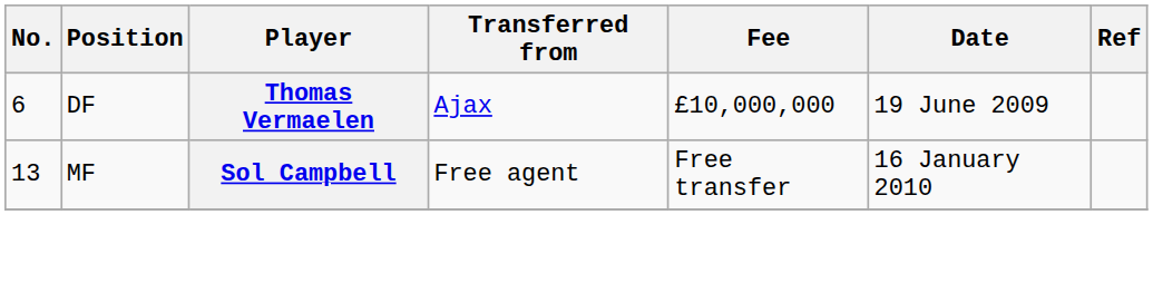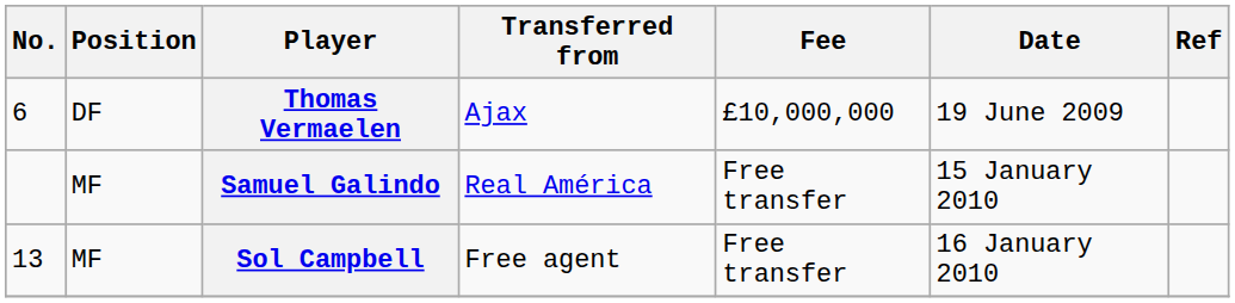 <table class="wikitable plainrowheaders" style="text-align:center; text-align:left">
 <tr>
 <th scope="col">No.</th>
 <th scope="col">Position</th>
 <th scope="col">Player</th>
 <th scope="col">Transferred from</th>
 <th scope="col">Fee</th>
 <th scope="col">Date</th>
 <th scope="col">Ref</th>
 </tr>
 <tr>
 <td>6</td>
 <td>DF</td>
 <th scope="row"><a href='#'>Thomas Vermaelen</a></th>
 <td><a href='#'>Ajax</a></td>
 <td>£10,000,000</td>
 <td>19 June 2009</td>
 <td></td>
 </tr>
 <tr>
+<td></td>
+<td>MF</td>
+<th scope="row"><a href='#'>Samuel Galindo</a></th>
+<td><a href='#'>Real América</a></td>
+<td>Free transfer</td>
+<td>15 January 2010</td>
+<td></td>
+</tr>
+<tr>
 <td>13</td>
 <td>MF</td>
 <th scope="row"><a href='#'>Sol Campbell</a></th>
 <td>Free agent</td>
 <td>Free transfer</td>
 <td>16 January 2010</td>
 <td></td>
 </tr>
 <tr>
 </tr>
 </table>
